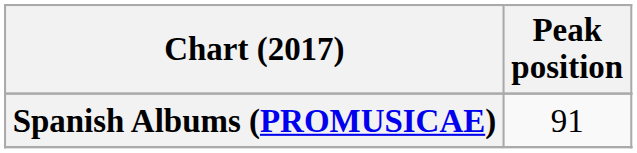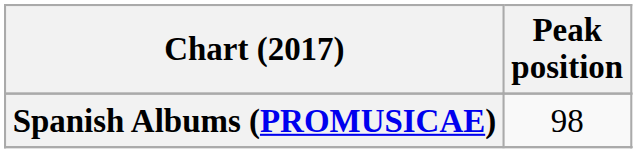 <table class="wikitable sortable plainrowheaders" style="text-align:center">
 <tr>
 <th scope="col">Chart (2017)</th>
 <th scope="col">Peak<br> position</th>
 </tr>
 <tr>
 </tr>
 <tr>
 </tr>
 <tr>
 </tr>
 <tr>
 </tr>
 <tr>
 </tr>
 <tr>
 </tr>
 <tr>
 </tr>
 <tr>
 </tr>
 <tr>
 </tr>
 <tr>
 <th scope="row">Spanish Albums (<a href='#'>PROMUSICAE</a>)</th>
-<td>91</td>
+<td>98</td>
 </tr>
 <tr>
 </tr>
 <tr>
 </tr>
 </table>
